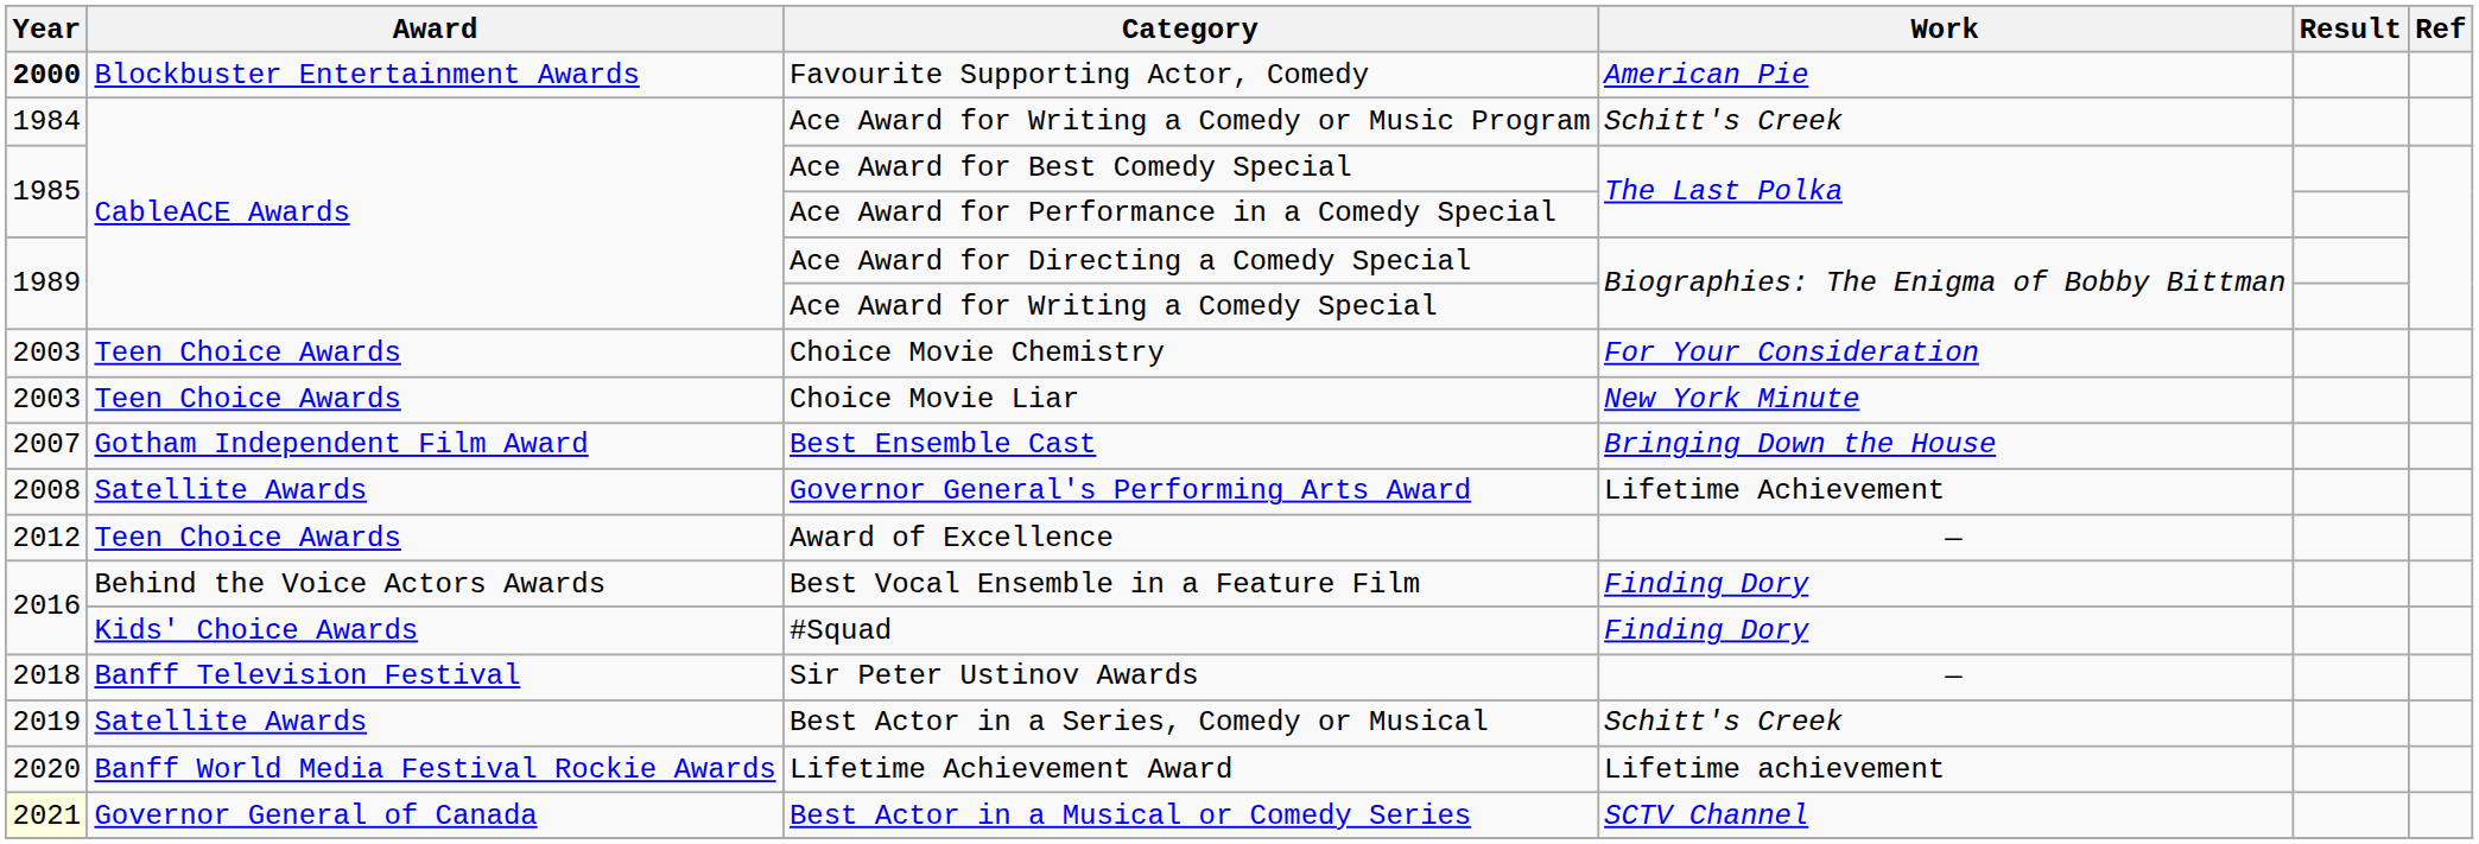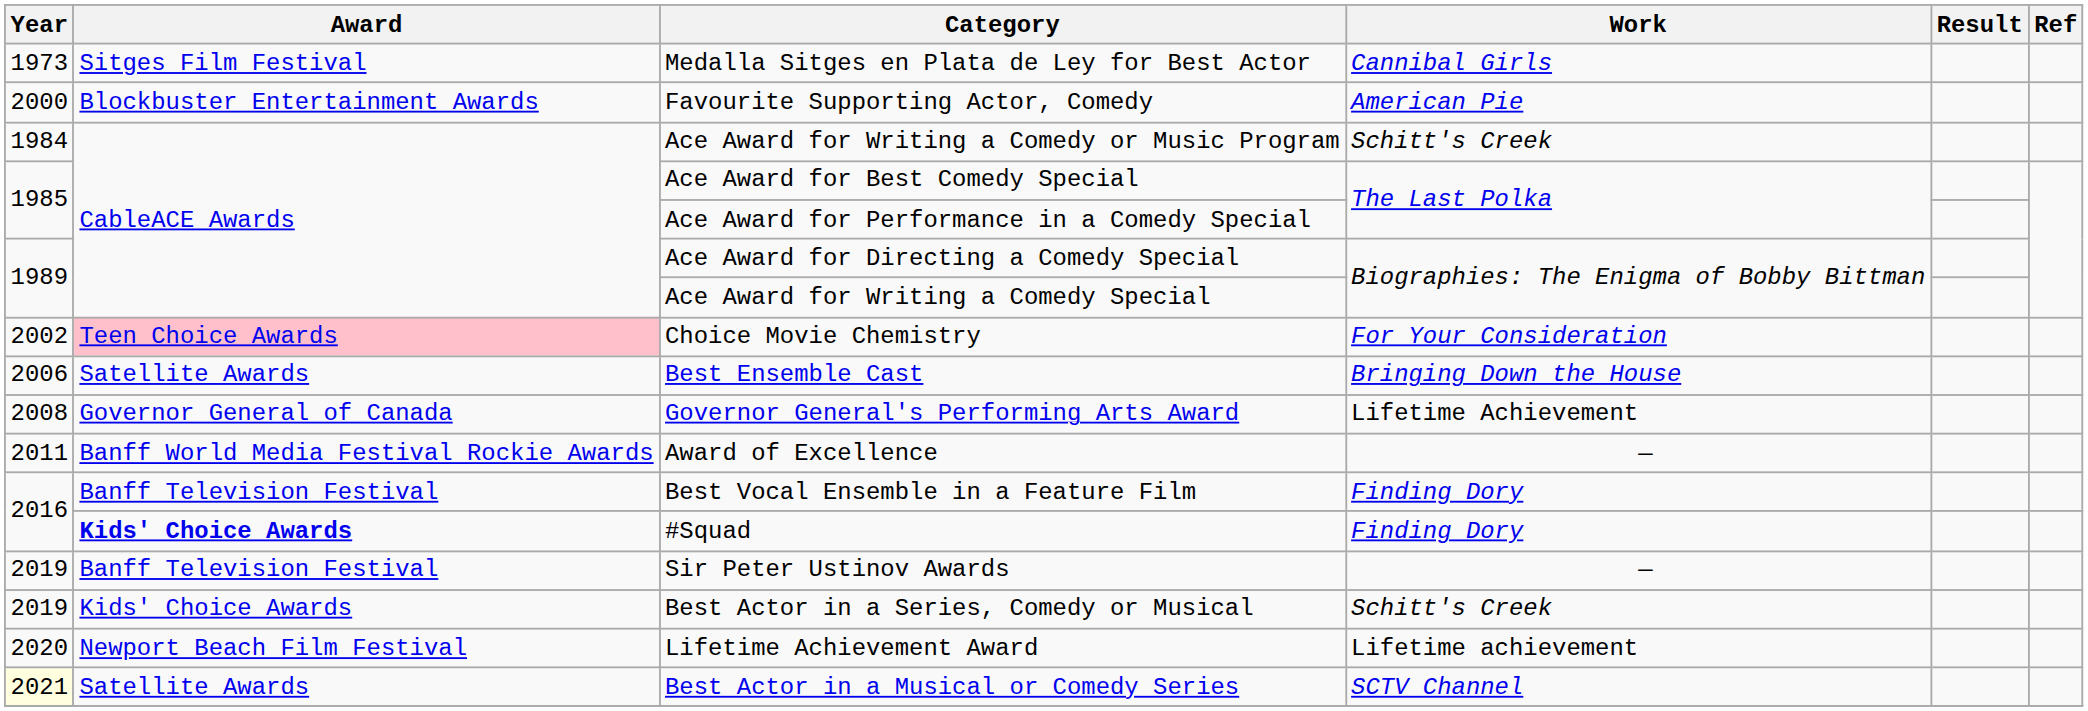 <table class="wikitable sortable">
 <tr>
 <th>Year</th>
 <th>Award</th>
 <th>Category</th>
 <th>Work</th>
 <th>Result</th>
 <th>Ref</th>
 </tr>
 <tr>
-<td><strong>2000</strong></td>
+<td>1973</td>
+<td><a href='#'>Sitges Film Festival</a></td>
+<td>Medalla Sitges en Plata de Ley for Best Actor</td>
+<td><em><a href='#'>Cannibal Girls</a></em></td>
+<td></td>
+<td></td>
+</tr>
+<tr>
+<td>2000</td>
 <td><a href='#'>Blockbuster Entertainment Awards</a></td>
 <td>Favourite Supporting Actor, Comedy</td>
 <td><em><a href='#'>American Pie</a></em></td>
 <td></td>
 <td></td>
 </tr>
 <tr>
 <td>1984</td>
 <td rowspan=5><a href='#'>CableACE Awards</a></td>
 <td>Ace Award for Writing a Comedy or Music Program</td>
 <td><em>Schitt's Creek</em></td>
 <td></td>
 <td></td>
 </tr>
 <tr>
 <td rowspan="2">1985</td>
 <td>Ace Award for Best Comedy Special</td>
 <td rowspan="2"><em><a href='#'>The Last Polka</a></em></td>
 <td></td>
 </tr>
 <tr>
 <td>Ace Award for Performance in a Comedy Special</td>
 <td></td>
 </tr>
 <tr>
 <td rowspan="2">1989</td>
 <td>Ace Award for Directing a Comedy Special</td>
 <td rowspan="2"><em>Biographies: The Enigma of Bobby Bittman</em></td>
 <td></td>
 </tr>
 <tr>
 <td>Ace Award for Writing a Comedy Special</td>
 <td></td>
 </tr>
 <tr>
-<td>2003</td>
-<td><a href='#'>Teen Choice Awards</a></td>
+<td>2002</td>
+<td style="background: pink;"><a href='#'>Teen Choice Awards</a></td>
 <td>Choice Movie Chemistry</td>
 <td><em><a href='#'>For Your Consideration</a></em></td>
 <td></td>
 <td></td>
 </tr>
 <tr>
-<td>2003</td>
-<td><a href='#'>Teen Choice Awards</a></td>
-<td>Choice Movie Liar</td>
-<td><em><a href='#'>New York Minute</a></em></td>
-<td></td>
-<td></td>
-</tr>
-<tr>
-<td>2007</td>
-<td><a href='#'>Gotham Independent Film Award</a></td>
+<td>2006</td>
+<td><a href='#'>Satellite Awards</a></td>
 <td><a href='#'>Best Ensemble Cast</a></td>
 <td><em><a href='#'>Bringing Down the House</a></em></td>
 <td></td>
 <td></td>
 </tr>
 <tr>
 <td>2008</td>
-<td><a href='#'>Satellite Awards</a></td>
+<td><a href='#'>Governor General of Canada</a></td>
 <td><a href='#'>Governor General's Performing Arts Award</a></td>
 <td>Lifetime Achievement</td>
 <td></td>
 <td></td>
 </tr>
 <tr>
-<td>2012</td>
-<td><a href='#'>Teen Choice Awards</a></td>
+<td>2011</td>
+<td><a href='#'>Banff World Media Festival Rockie Awards</a></td>
 <td>Award of Excellence</td>
 <td align="center"> —</td>
 <td></td>
 <td></td>
 </tr>
 <tr>
 <td rowspan=2>2016</td>
-<td>Behind the Voice Actors Awards</td>
+<td><a href='#'>Banff Television Festival</a></td>
 <td>Best Vocal Ensemble in a Feature Film</td>
 <td><em><a href='#'>Finding Dory</a></em></td>
 <td></td>
 <td></td>
 </tr>
 <tr>
-<td><a href='#'>Kids' Choice Awards</a></td>
+<td><strong><a href='#'>Kids' Choice Awards</a></strong></td>
 <td>#Squad</td>
 <td><em><a href='#'>Finding Dory</a></em></td>
 <td></td>
 <td></td>
 </tr>
 <tr>
-<td>2018</td>
+<td>2019</td>
 <td><a href='#'>Banff Television Festival</a></td>
 <td>Sir Peter Ustinov Awards</td>
 <td align="center"> —</td>
 <td></td>
 <td></td>
 </tr>
 <tr>
 <td>2019</td>
-<td><a href='#'>Satellite Awards</a></td>
+<td><a href='#'>Kids' Choice Awards</a></td>
 <td>Best Actor in a Series, Comedy or Musical</td>
 <td><em>Schitt's Creek</em></td>
 <td></td>
 <td></td>
 </tr>
 <tr>
 <td>2020</td>
-<td><a href='#'>Banff World Media Festival Rockie Awards</a></td>
+<td><a href='#'>Newport Beach Film Festival</a></td>
 <td>Lifetime Achievement Award</td>
 <td>Lifetime achievement</td>
 <td></td>
 <td></td>
 </tr>
 <tr>
 <td style="background: lightyellow;">2021</td>
-<td><a href='#'>Governor General of Canada</a></td>
+<td><a href='#'>Satellite Awards</a></td>
 <td><a href='#'>Best Actor in a Musical or Comedy Series</a></td>
 <td><a href='#'><em>SCTV Channel</em></a></td>
 <td></td>
 <td></td>
 </tr>
 <tr>
 </tr>
 </table>
